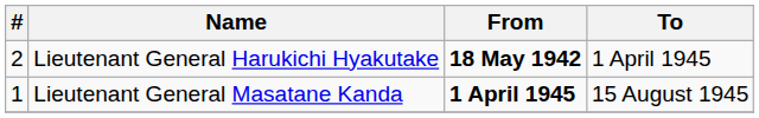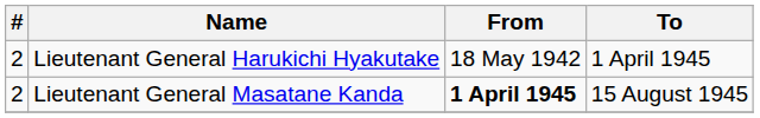 <table class=wikitable>
 <tr>
 <th>#</th>
 <th>Name</th>
 <th>From</th>
 <th>To</th>
 </tr>
 <tr>
 <td>2</td>
 <td>Lieutenant General <a href='#'>Harukichi Hyakutake</a></td>
-<td><strong>18 May 1942</strong></td>
+<td>18 May 1942</td>
 <td>1 April 1945</td>
 </tr>
 <tr>
-<td>1</td>
+<td>2</td>
 <td>Lieutenant General <a href='#'>Masatane Kanda</a></td>
 <td><strong>1 April 1945</strong></td>
 <td>15 August 1945</td>
 </tr>
 <tr>
 </tr>
 </table>
